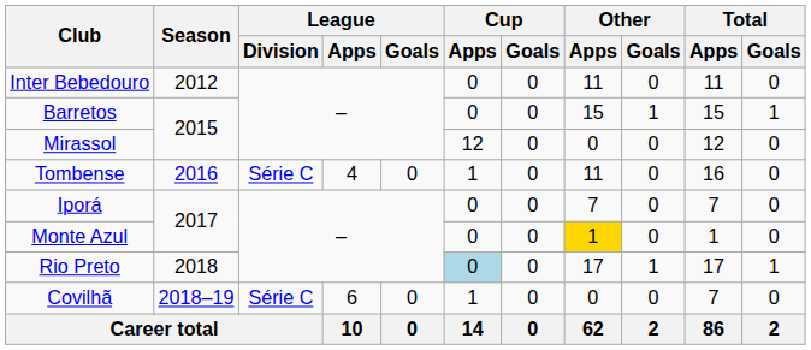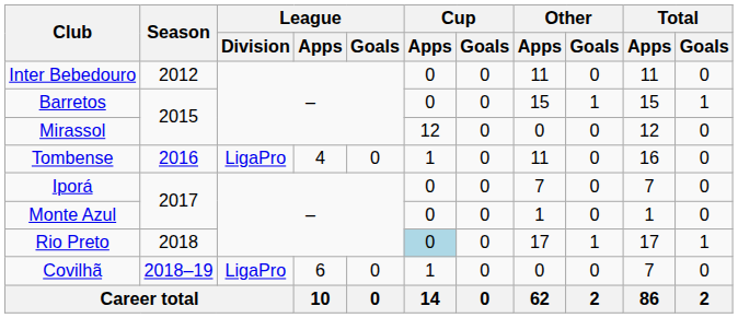 <table class="wikitable" style="text-align: center">
 <tr>
 <th rowspan="2">Club</th>
 <th rowspan="2">Season</th>
 <th colspan="3">League</th>
 <th colspan="2">Cup</th>
 <th colspan="2">Other</th>
 <th colspan="2">Total</th>
 </tr>
 <tr>
 <th>Division</th>
 <th>Apps</th>
 <th>Goals</th>
 <th>Apps</th>
 <th>Goals</th>
 <th>Apps</th>
 <th>Goals</th>
 <th>Apps</th>
 <th>Goals</th>
 </tr>
 <tr>
 <td><a href='#'>Inter Bebedouro</a></td>
 <td>2012</td>
 <td colspan="3" rowspan="3">–</td>
 <td>0</td>
 <td>0</td>
 <td>11</td>
 <td>0</td>
 <td>11</td>
 <td>0</td>
 </tr>
 <tr>
 <td><a href='#'>Barretos</a></td>
 <td rowspan="2">2015</td>
 <td>0</td>
 <td>0</td>
 <td>15</td>
 <td>1</td>
 <td>15</td>
 <td>1</td>
 </tr>
 <tr>
 <td><a href='#'>Mirassol</a></td>
 <td>12</td>
 <td>0</td>
 <td>0</td>
 <td>0</td>
 <td>12</td>
 <td>0</td>
 </tr>
 <tr>
 <td><a href='#'>Tombense</a></td>
 <td><a href='#'>2016</a></td>
-<td><a href='#'>Série C</a></td>
+<td><a href='#'>LigaPro</a></td>
 <td>4</td>
 <td>0</td>
 <td>1</td>
 <td>0</td>
 <td>11</td>
 <td>0</td>
 <td>16</td>
 <td>0</td>
 </tr>
 <tr>
 <td><a href='#'>Iporá</a></td>
 <td rowspan="2">2017</td>
 <td colspan="3" rowspan="3">–</td>
 <td>0</td>
 <td>0</td>
 <td>7</td>
 <td>0</td>
 <td>7</td>
 <td>0</td>
 </tr>
 <tr>
 <td><a href='#'>Monte Azul</a></td>
 <td>0</td>
 <td>0</td>
-<td style="background: gold;">1</td>
+<td>1</td>
 <td>0</td>
 <td>1</td>
 <td>0</td>
 </tr>
 <tr>
 <td><a href='#'>Rio Preto</a></td>
 <td>2018</td>
 <td style="background: lightblue;">0</td>
 <td>0</td>
 <td>17</td>
 <td>1</td>
 <td>17</td>
 <td>1</td>
 </tr>
 <tr>
 <td><a href='#'>Covilhã</a></td>
 <td><a href='#'>2018–19</a></td>
-<td><a href='#'>Série C</a></td>
+<td><a href='#'>LigaPro</a></td>
 <td>6</td>
 <td>0</td>
 <td>1</td>
 <td>0</td>
 <td>0</td>
 <td>0</td>
 <td>7</td>
 <td>0</td>
 </tr>
 <tr>
 <th colspan="3"><strong>Career total</strong></th>
 <th>10</th>
 <th>0</th>
 <th>14</th>
 <th>0</th>
 <th>62</th>
 <th>2</th>
 <th>86</th>
 <th>2</th>
 </tr>
 </table>
